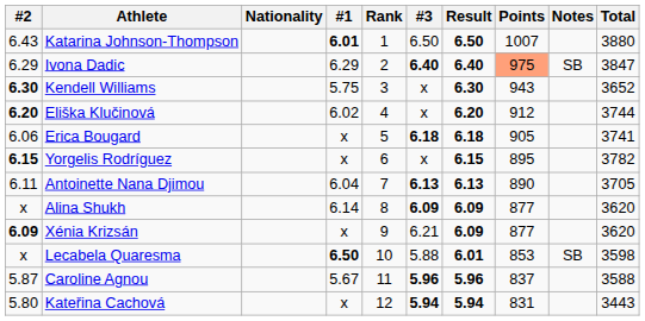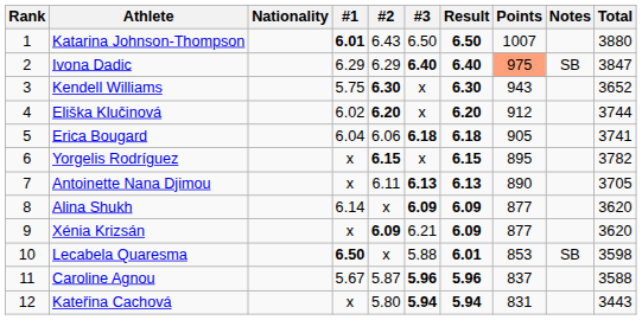 <table class="wikitable sortable" style="text-align:center">
 <tr>
-<th>#2</th>
+<th>Rank</th>
 <th>Athlete</th>
 <th>Nationality</th>
 <th>#1</th>
-<th>Rank</th>
+<th>#2</th>
 <th>#3</th>
 <th>Result</th>
 <th>Points</th>
 <th>Notes</th>
 <th>Total</th>
 </tr>
 <tr>
-<td>6.43</td>
+<td>1</td>
 <td align=left><a href='#'>Katarina Johnson-Thompson</a></td>
 <td align=left></td>
 <td><strong>6.01</strong></td>
-<td>1</td>
+<td>6.43</td>
 <td>6.50</td>
 <td><strong>6.50</strong></td>
 <td>1007</td>
 <td></td>
 <td>3880</td>
 </tr>
 <tr>
-<td>6.29</td>
+<td>2</td>
 <td align=left><a href='#'>Ivona Dadic</a></td>
 <td align=left></td>
 <td>6.29</td>
-<td>2</td>
+<td>6.29</td>
 <td><strong>6.40</strong></td>
 <td><strong>6.40</strong></td>
 <td style="background: lightsalmon;">975</td>
 <td>SB</td>
 <td>3847</td>
 </tr>
 <tr>
-<td><strong>6.30</strong></td>
+<td>3</td>
 <td align=left><a href='#'>Kendell Williams</a></td>
 <td align=left></td>
 <td>5.75</td>
-<td>3</td>
+<td><strong>6.30</strong></td>
 <td>x</td>
 <td><strong>6.30</strong></td>
 <td>943</td>
 <td></td>
 <td>3652</td>
 </tr>
 <tr>
-<td><strong>6.20</strong></td>
+<td>4</td>
 <td align=left><a href='#'>Eliška Klučinová</a></td>
 <td align=left></td>
 <td>6.02</td>
-<td>4</td>
+<td><strong>6.20</strong></td>
 <td>x</td>
 <td><strong>6.20</strong></td>
 <td>912</td>
 <td></td>
 <td>3744</td>
 </tr>
 <tr>
-<td>6.06</td>
+<td>5</td>
 <td align=left><a href='#'>Erica Bougard</a></td>
 <td align=left></td>
-<td>x</td>
-<td>5</td>
+<td>6.04</td>
+<td>6.06</td>
 <td><strong>6.18</strong></td>
 <td><strong>6.18</strong></td>
 <td>905</td>
 <td></td>
 <td>3741</td>
 </tr>
 <tr>
-<td><strong>6.15</strong></td>
+<td>6</td>
 <td align=left><a href='#'>Yorgelis Rodríguez</a></td>
 <td align=left></td>
 <td>x</td>
-<td>6</td>
+<td><strong>6.15</strong></td>
 <td>x</td>
 <td><strong>6.15</strong></td>
 <td>895</td>
 <td></td>
 <td>3782</td>
 </tr>
 <tr>
-<td>6.11</td>
+<td>7</td>
 <td align=left><a href='#'>Antoinette Nana Djimou</a></td>
 <td align=left></td>
-<td>6.04</td>
-<td>7</td>
+<td>x</td>
+<td>6.11</td>
 <td><strong>6.13</strong></td>
 <td><strong>6.13</strong></td>
 <td>890</td>
 <td></td>
 <td>3705</td>
 </tr>
 <tr>
-<td>x</td>
+<td>8</td>
 <td align=left><a href='#'>Alina Shukh</a></td>
 <td align=left></td>
 <td>6.14</td>
-<td>8</td>
+<td>x</td>
 <td><strong>6.09</strong></td>
 <td><strong>6.09</strong></td>
 <td>877</td>
 <td></td>
 <td>3620</td>
 </tr>
 <tr>
-<td><strong>6.09</strong></td>
+<td>9</td>
 <td align=left><a href='#'>Xénia Krizsán</a></td>
 <td align=left></td>
 <td>x</td>
-<td>9</td>
+<td><strong>6.09</strong></td>
 <td>6.21</td>
 <td><strong>6.09</strong></td>
 <td>877</td>
 <td></td>
 <td>3620</td>
 </tr>
 <tr>
-<td>x</td>
+<td>10</td>
 <td align=left><a href='#'>Lecabela Quaresma</a></td>
 <td align=left></td>
 <td><strong>6.50</strong></td>
-<td>10</td>
+<td>x</td>
 <td>5.88</td>
 <td><strong>6.01</strong></td>
 <td>853</td>
 <td>SB</td>
 <td>3598</td>
 </tr>
 <tr>
-<td>5.87</td>
+<td>11</td>
 <td align=left><a href='#'>Caroline Agnou</a></td>
 <td align=left></td>
 <td>5.67</td>
-<td>11</td>
+<td>5.87</td>
 <td><strong>5.96</strong></td>
 <td><strong>5.96</strong></td>
 <td>837</td>
 <td></td>
 <td>3588</td>
 </tr>
 <tr>
-<td>5.80</td>
+<td>12</td>
 <td align=left><a href='#'>Kateřina Cachová</a></td>
 <td align=left></td>
 <td>x</td>
-<td>12</td>
+<td>5.80</td>
 <td><strong>5.94</strong></td>
 <td><strong>5.94</strong></td>
 <td>831</td>
 <td></td>
 <td>3443</td>
 </tr>
 </table>
